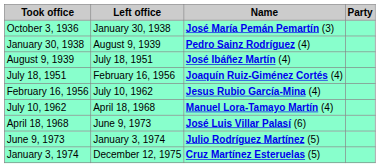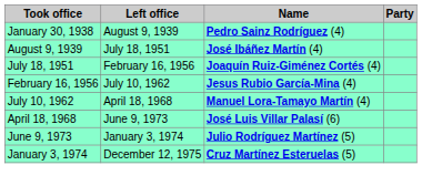 <table bgcolor="#f7f8ff" cellpadding="3" cellspacing="0" border="1" style="font-size: 95%; border: gray solid 1px; border-collapse: collapse;">
 <tr bgcolor="#CCCCCC">
 <th align="center">Took office</th>
 <th align="center">Left office</th>
 <th align="center">Name</th>
 <th align="center">Party</th>
-</tr>
-<tr bgcolor="#88ffcc">
-<td>October 3, 1936</td>
-<td>January 30, 1938</td>
-<td><strong><a href='#'>José María Pemán Pemartín</a></strong>  (3)</td>
-<td></td>
 </tr>
 <tr bgcolor="#88ffcc">
 <td>January 30, 1938</td>
 <td>August 9, 1939</td>
 <td><strong><a href='#'>Pedro Sainz Rodríguez</a></strong>  (4)</td>
 <td></td>
 </tr>
 <tr bgcolor="#88ffcc">
 <td>August 9, 1939</td>
 <td>July 18, 1951</td>
 <td><strong><a href='#'>José Ibáñez Martín</a></strong>  (4)</td>
 <td></td>
 </tr>
 <tr bgcolor="#88ffcc">
 <td>July 18, 1951</td>
 <td>February 16, 1956</td>
 <td><strong><a href='#'>Joaquín Ruiz-Giménez Cortés</a></strong>  (4)</td>
 <td></td>
 </tr>
 <tr bgcolor="#88ffcc">
 <td>February 16, 1956</td>
 <td>July 10, 1962</td>
 <td><strong><a href='#'>Jesus Rubio García-Mina</a></strong>  (4)</td>
 <td></td>
 </tr>
 <tr bgcolor="#88ffcc">
 <td>July 10, 1962</td>
 <td>April 18, 1968</td>
 <td><strong><a href='#'>Manuel Lora-Tamayo Martín</a></strong>  (4)</td>
 <td></td>
 </tr>
 <tr bgcolor="#88ffcc">
 <td>April 18, 1968</td>
 <td>June 9, 1973</td>
 <td><strong><a href='#'>José Luis Villar Palasí</a></strong>  (6)</td>
 <td></td>
 </tr>
 <tr bgcolor="#88ffcc">
 <td>June 9, 1973</td>
 <td>January 3, 1974</td>
 <td><strong><a href='#'>Julio Rodríguez Martínez</a></strong>  (5)</td>
 <td></td>
 </tr>
 <tr bgcolor="#88ffcc">
 <td>January 3, 1974</td>
 <td>December 12, 1975</td>
 <td><strong><a href='#'>Cruz Martínez Esteruelas</a></strong>  (5)</td>
 <td></td>
 </tr>
 </table>
